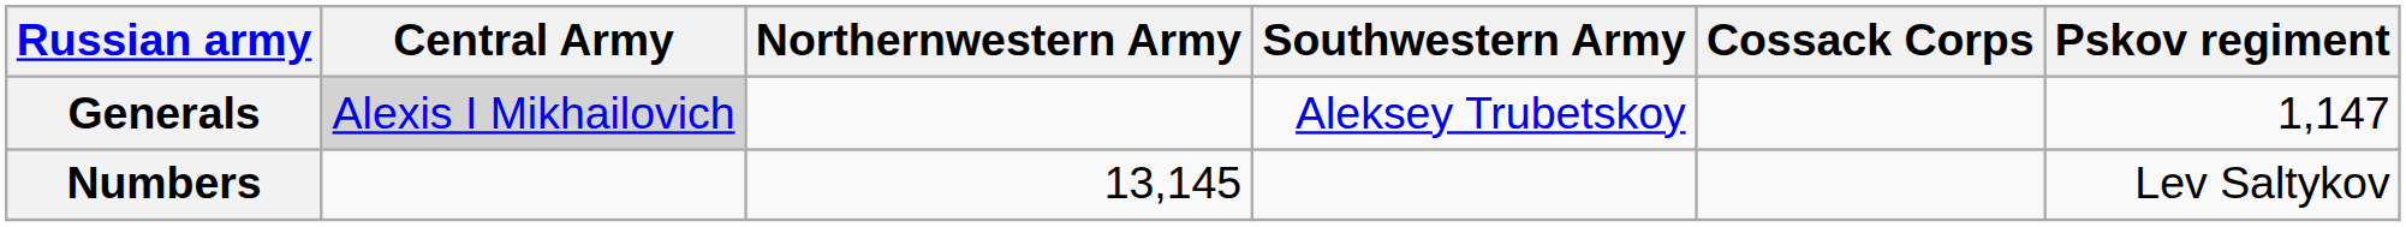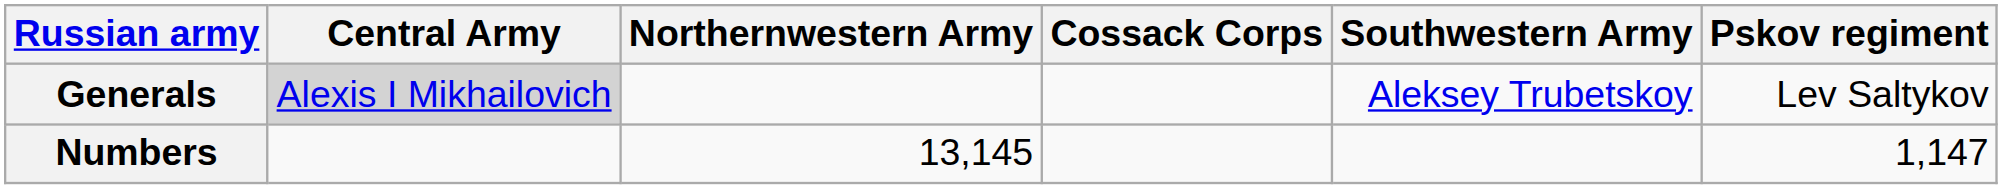 <table class="wikitable">
 <tr>
 <th rowspan="1"><a href='#'>Russian army</a></th>
 <th colspan="1">Central Army</th>
 <th colspan="1">Northernwestern Army</th>
+<th colspan="1">Cossack Corps</th>
 <th colspan="1">Southwestern Army</th>
-<th colspan="1">Cossack Corps</th>
 <th colspan="1">Pskov regiment</th>
 </tr>
 <tr>
 <th>Generals</th>
 <td style="background: lightgrey; text-align: right;"><a href='#'>Alexis I Mikhailovich</a></td>
 <td style="text-align: right;"></td>
+<td style="text-align: right;"></td>
 <td style="text-align: right;"><a href='#'>Aleksey Trubetskoy</a></td>
-<td style="text-align: right;"></td>
-<td style="text-align: right;">1,147</td>
+<td style="text-align: right;">Lev Saltykov</td>
 </tr>
 <tr>
 <th>Numbers</th>
 <td style="text-align: right;"></td>
 <td style="text-align: right;">13,145</td>
 <td style="text-align: right;"></td>
 <td style="text-align: right;"></td>
-<td style="text-align: right;">Lev Saltykov</td>
+<td style="text-align: right;">1,147</td>
 </tr>
 </table>
